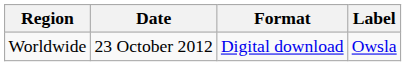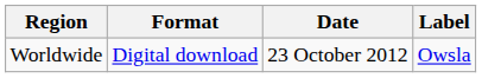 <table class="wikitable">
 <tr>
 <th>Region</th>
+<th>Format</th>
 <th>Date</th>
-<th>Format</th>
 <th>Label</th>
 </tr>
 <tr>
 <td>Worldwide</td>
+<td><a href='#'>Digital download</a></td>
 <td>23 October 2012</td>
-<td><a href='#'>Digital download</a></td>
 <td><a href='#'>Owsla</a></td>
 </tr>
 </table>
